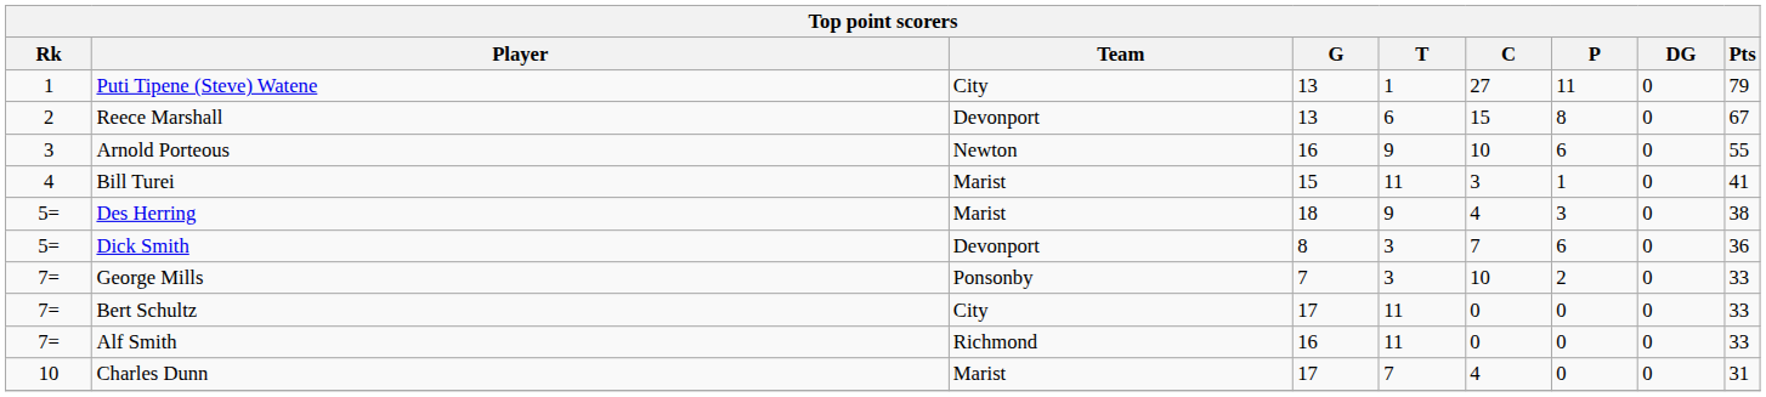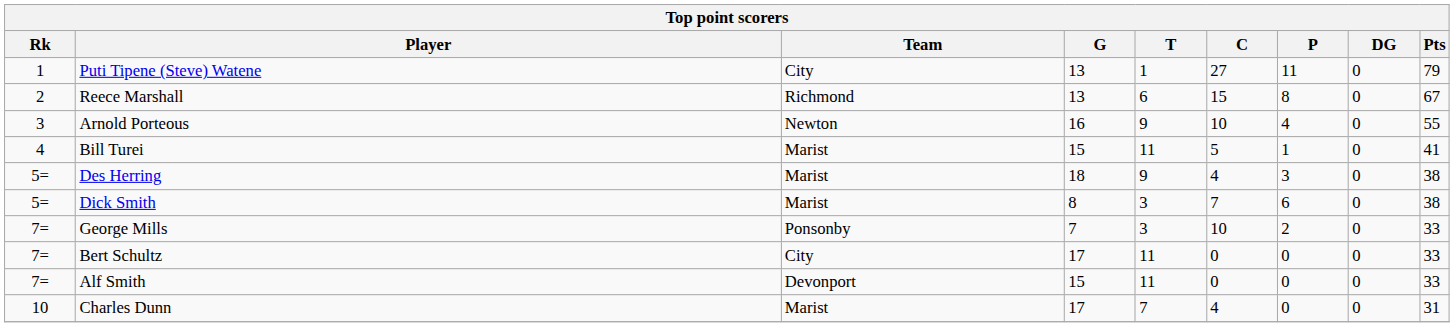 <table class="wikitable collapsible sortable" style="text-align:left; font-size:100%; width:110%;">
 <tr>
 <th colspan="100%">Top point scorers</th>
 </tr>
 <tr>
 <th style="width:5%;">Rk</th>
 <th style="width:50%;">Player</th>
 <th style="width:20%;">Team</th>
 <th style="width:5%;">G</th>
 <th style="width:5%;">T</th>
 <th style="width:5%;">C</th>
 <th style="width:5%;">P</th>
 <th style="width:5%;">DG</th>
 <th style="width:10%;">Pts<br></th>
 </tr>
 <tr>
 <td style="text-align:center;">1</td>
 <td><a href='#'>Puti Tipene (Steve) Watene</a></td>
 <td>City</td>
 <td>13</td>
 <td>1</td>
 <td>27</td>
 <td>11</td>
 <td>0</td>
 <td>79</td>
 </tr>
 <tr>
 <td style="text-align:center;">2</td>
 <td>Reece Marshall</td>
-<td>Devonport</td>
+<td>Richmond</td>
 <td>13</td>
 <td>6</td>
 <td>15</td>
 <td>8</td>
 <td>0</td>
 <td>67</td>
 </tr>
 <tr>
 <td style="text-align:center;">3</td>
 <td>Arnold Porteous</td>
 <td>Newton</td>
 <td>16</td>
 <td>9</td>
 <td>10</td>
-<td>6</td>
+<td>4</td>
 <td>0</td>
 <td>55</td>
 </tr>
 <tr>
 <td style="text-align:center;">4</td>
 <td>Bill Turei</td>
 <td>Marist</td>
 <td>15</td>
 <td>11</td>
-<td>3</td>
+<td>5</td>
 <td>1</td>
 <td>0</td>
 <td>41</td>
 </tr>
 <tr>
 <td style="text-align:center;">5=</td>
 <td><a href='#'>Des Herring</a></td>
 <td>Marist</td>
 <td>18</td>
 <td>9</td>
 <td>4</td>
 <td>3</td>
 <td>0</td>
 <td>38</td>
 </tr>
 <tr>
 <td style="text-align:center;">5=</td>
 <td><a href='#'>Dick Smith</a></td>
-<td>Devonport</td>
+<td>Marist</td>
 <td>8</td>
 <td>3</td>
 <td>7</td>
 <td>6</td>
 <td>0</td>
-<td>36</td>
+<td>38</td>
 </tr>
 <tr>
 <td style="text-align:center;">7=</td>
 <td>George Mills</td>
 <td>Ponsonby</td>
 <td>7</td>
 <td>3</td>
 <td>10</td>
 <td>2</td>
 <td>0</td>
 <td>33</td>
 </tr>
 <tr>
 <td style="text-align:center;">7=</td>
 <td>Bert Schultz</td>
 <td>City</td>
 <td>17</td>
 <td>11</td>
 <td>0</td>
 <td>0</td>
 <td>0</td>
 <td>33</td>
 </tr>
 <tr>
 <td style="text-align:center;">7=</td>
 <td>Alf Smith</td>
-<td>Richmond</td>
-<td>16</td>
+<td>Devonport</td>
+<td>15</td>
 <td>11</td>
 <td>0</td>
 <td>0</td>
 <td>0</td>
 <td>33</td>
 </tr>
 <tr>
 <td style="text-align:center;">10</td>
 <td>Charles Dunn</td>
 <td>Marist</td>
 <td>17</td>
 <td>7</td>
 <td>4</td>
 <td>0</td>
 <td>0</td>
 <td>31</td>
 </tr>
 <tr>
 </tr>
 </table>
